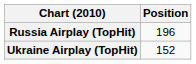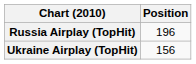 <table class="wikitable sortable plainrowheaders" style="text-align:center">
 <tr>
 <th scope="col">Chart (2010)</th>
 <th scope="col">Position</th>
 </tr>
 <tr>
 <th scope="row">Russia Airplay (TopHit)</th>
 <td>196</td>
 </tr>
 <tr>
 <th scope="row">Ukraine Airplay (TopHit)</th>
-<td>152</td>
+<td>156</td>
 </tr>
 </table>
